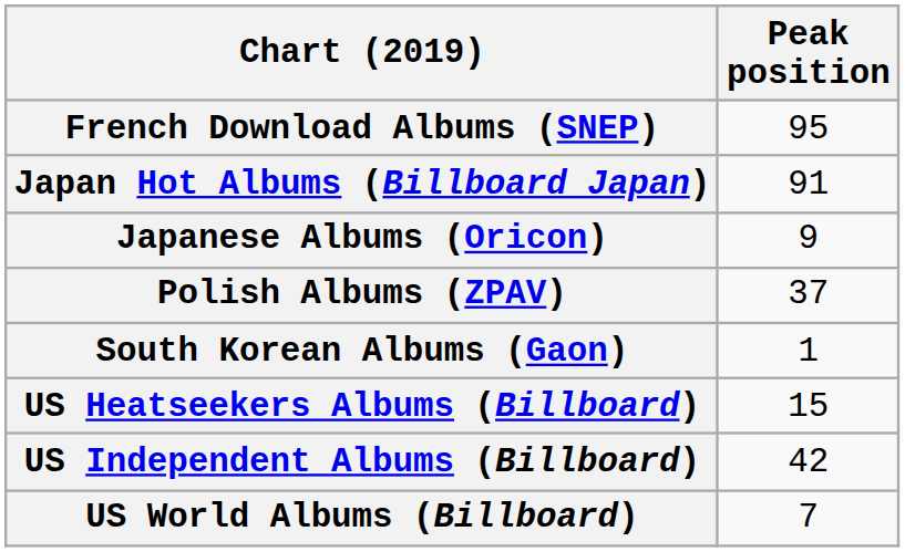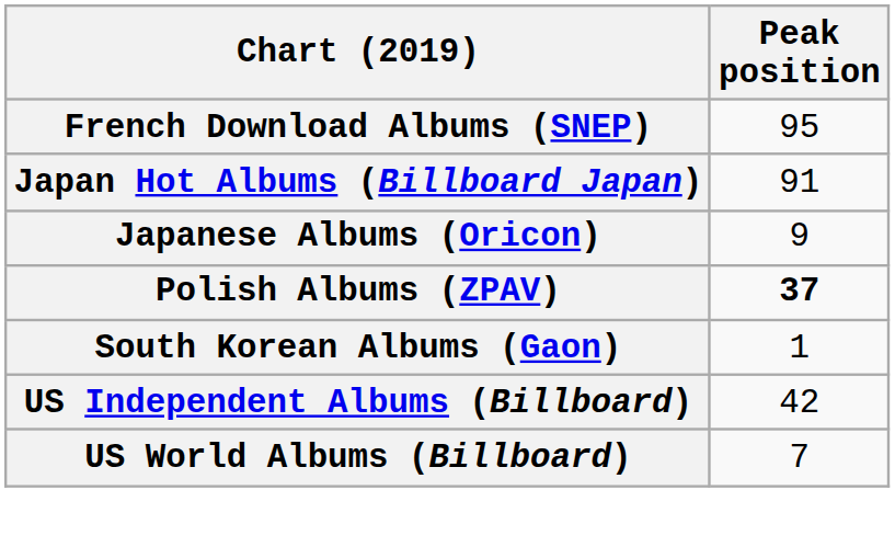 <table class="wikitable sortable plainrowheaders" style="text-align:center">
 <tr>
 <th scope="col">Chart (2019)</th>
 <th scope="col">Peak<br>position</th>
 </tr>
 <tr>
 <th scope="row">French Download Albums (<a href='#'>SNEP</a>)</th>
 <td>95</td>
 </tr>
 <tr>
 <th scope="row">Japan <a href='#'>Hot Albums</a> (<em><a href='#'>Billboard Japan</a></em>)</th>
 <td>91</td>
 </tr>
 <tr>
 <th scope="row">Japanese Albums (<a href='#'>Oricon</a>)</th>
 <td>9</td>
 </tr>
 <tr>
 <th scope="row">Polish Albums (<a href='#'>ZPAV</a>)</th>
-<td>37</td>
+<td><strong>37</strong></td>
 </tr>
 <tr>
 <th scope="row">South Korean Albums (<a href='#'>Gaon</a>)</th>
 <td>1</td>
-</tr>
-<tr>
-<th scope="row">US <a href='#'>Heatseekers Albums</a> (<a href='#'><em>Billboard</em></a>)</th>
-<td>15</td>
 </tr>
 <tr>
 <th scope="row">US <a href='#'>Independent Albums</a> (<em>Billboard</em>)</th>
 <td>42</td>
 </tr>
 <tr>
 <th scope="row">US World Albums (<em>Billboard</em>)</th>
 <td>7</td>
 </tr>
 </table>
